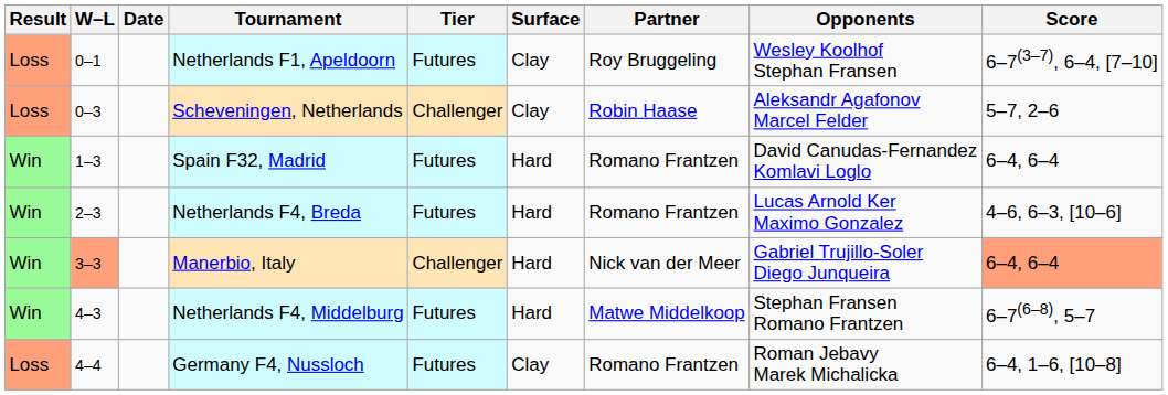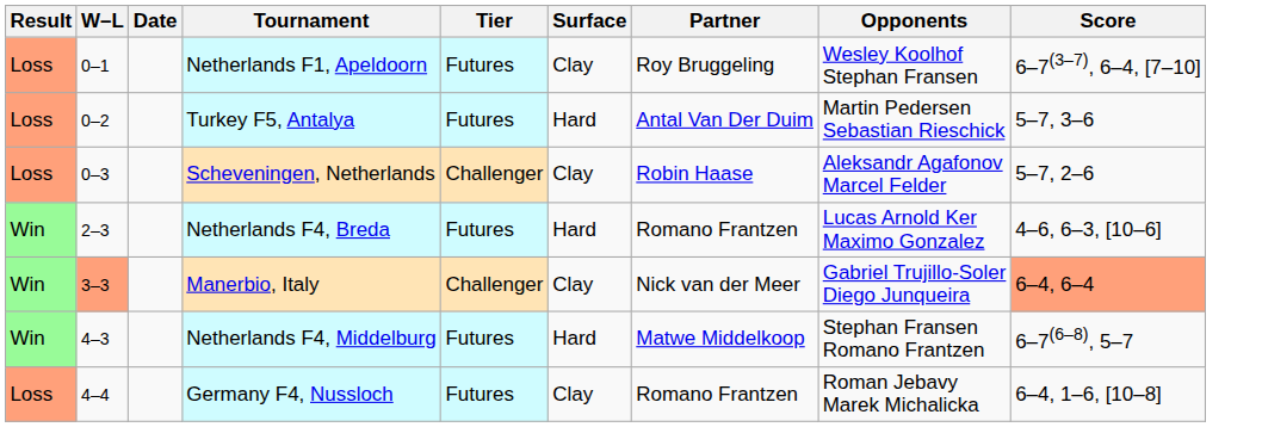 <table class="sortable wikitable">
 <tr>
 <th>Result</th>
 <th class="unsortable">W–L</th>
 <th>Date</th>
 <th>Tournament</th>
 <th>Tier</th>
 <th>Surface</th>
 <th>Partner</th>
 <th>Opponents</th>
 <th class="unsortable">Score</th>
 </tr>
 <tr>
 <td bgcolor=FFA07A>Loss</td>
 <td><small>0–1</small></td>
 <td></td>
 <td style="background:#cffcff;">Netherlands F1, <a href='#'>Apeldoorn</a></td>
 <td style="background:#cffcff;">Futures</td>
 <td>Clay</td>
 <td> Roy Bruggeling</td>
 <td> <a href='#'>Wesley Koolhof</a> <br>  Stephan Fransen</td>
 <td>6–7<sup>(3–7)</sup>, 6–4, [7–10]</td>
 </tr>
 <tr>
 <td bgcolor=FFA07A>Loss</td>
+<td><small>0–2</small></td>
+<td></td>
+<td style="background:#cffcff;">Turkey F5, <a href='#'>Antalya</a></td>
+<td style="background:#cffcff;">Futures</td>
+<td>Hard</td>
+<td> <a href='#'>Antal Van Der Duim</a></td>
+<td> Martin Pedersen <br>  <a href='#'>Sebastian Rieschick</a></td>
+<td>5–7, 3–6</td>
+</tr>
+<tr>
+<td bgcolor=FFA07A>Loss</td>
 <td><small>0–3</small></td>
 <td></td>
 <td style="background:moccasin;"><a href='#'>Scheveningen</a>, Netherlands</td>
 <td style="background:moccasin;">Challenger</td>
 <td>Clay</td>
 <td> <a href='#'>Robin Haase</a></td>
 <td> <a href='#'>Aleksandr Agafonov</a> <br>  <a href='#'>Marcel Felder</a></td>
 <td>5–7, 2–6</td>
-</tr>
-<tr>
-<td bgcolor=98FB98>Win</td>
-<td><small>1–3</small></td>
-<td></td>
-<td style="background:#cffcff;">Spain F32, <a href='#'>Madrid</a></td>
-<td style="background:#cffcff;">Futures</td>
-<td>Hard</td>
-<td> Romano Frantzen</td>
-<td> David Canudas-Fernandez <br>  <a href='#'>Komlavi Loglo</a></td>
-<td>6–4, 6–4</td>
 </tr>
 <tr>
 <td bgcolor=98FB98>Win</td>
 <td><small>2–3</small></td>
 <td></td>
 <td style="background:#cffcff;">Netherlands F4, <a href='#'>Breda</a></td>
 <td style="background:#cffcff;">Futures</td>
 <td>Hard</td>
 <td> Romano Frantzen</td>
 <td> <a href='#'>Lucas Arnold Ker</a> <br>  <a href='#'>Maximo Gonzalez</a></td>
 <td>4–6, 6–3, [10–6]</td>
 </tr>
 <tr>
 <td bgcolor=98FB98>Win</td>
 <td style="background: lightsalmon;"><small>3–3</small></td>
 <td></td>
 <td style="background:moccasin;"><a href='#'>Manerbio</a>, Italy</td>
 <td style="background:moccasin;">Challenger</td>
-<td>Hard</td>
+<td>Clay</td>
 <td> Nick van der Meer</td>
 <td> <a href='#'>Gabriel Trujillo-Soler</a> <br>  <a href='#'>Diego Junqueira</a></td>
 <td style="background: lightsalmon;">6–4, 6–4</td>
 </tr>
 <tr>
 <td bgcolor=98FB98>Win</td>
 <td><small>4–3</small></td>
 <td></td>
 <td style="background:#cffcff;">Netherlands F4, <a href='#'>Middelburg</a></td>
 <td style="background:#cffcff;">Futures</td>
 <td>Hard</td>
 <td> <a href='#'>Matwe Middelkoop</a></td>
 <td> Stephan Fransen <br>  Romano Frantzen</td>
 <td>6–7<sup>(6–8)</sup>, 5–7</td>
 </tr>
 <tr>
 <td bgcolor=FFA07A>Loss</td>
 <td><small>4–4</small></td>
 <td></td>
 <td style="background:#cffcff;">Germany F4, <a href='#'>Nussloch</a></td>
 <td style="background:#cffcff;">Futures</td>
 <td>Clay</td>
 <td> Romano Frantzen</td>
 <td> Roman Jebavy <br>  Marek Michalicka</td>
 <td>6–4, 1–6, [10–8]</td>
 </tr>
 </table>
